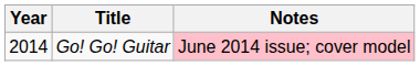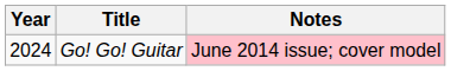 <table class="wikitable">
 <tr>
 <th>Year</th>
 <th>Title</th>
 <th>Notes</th>
 </tr>
 <tr>
-<td>2014</td>
+<td>2024</td>
 <td><em>Go! Go! Guitar</em></td>
 <td style="background: pink;">June 2014 issue; cover model</td>
 </tr>
 </table>
